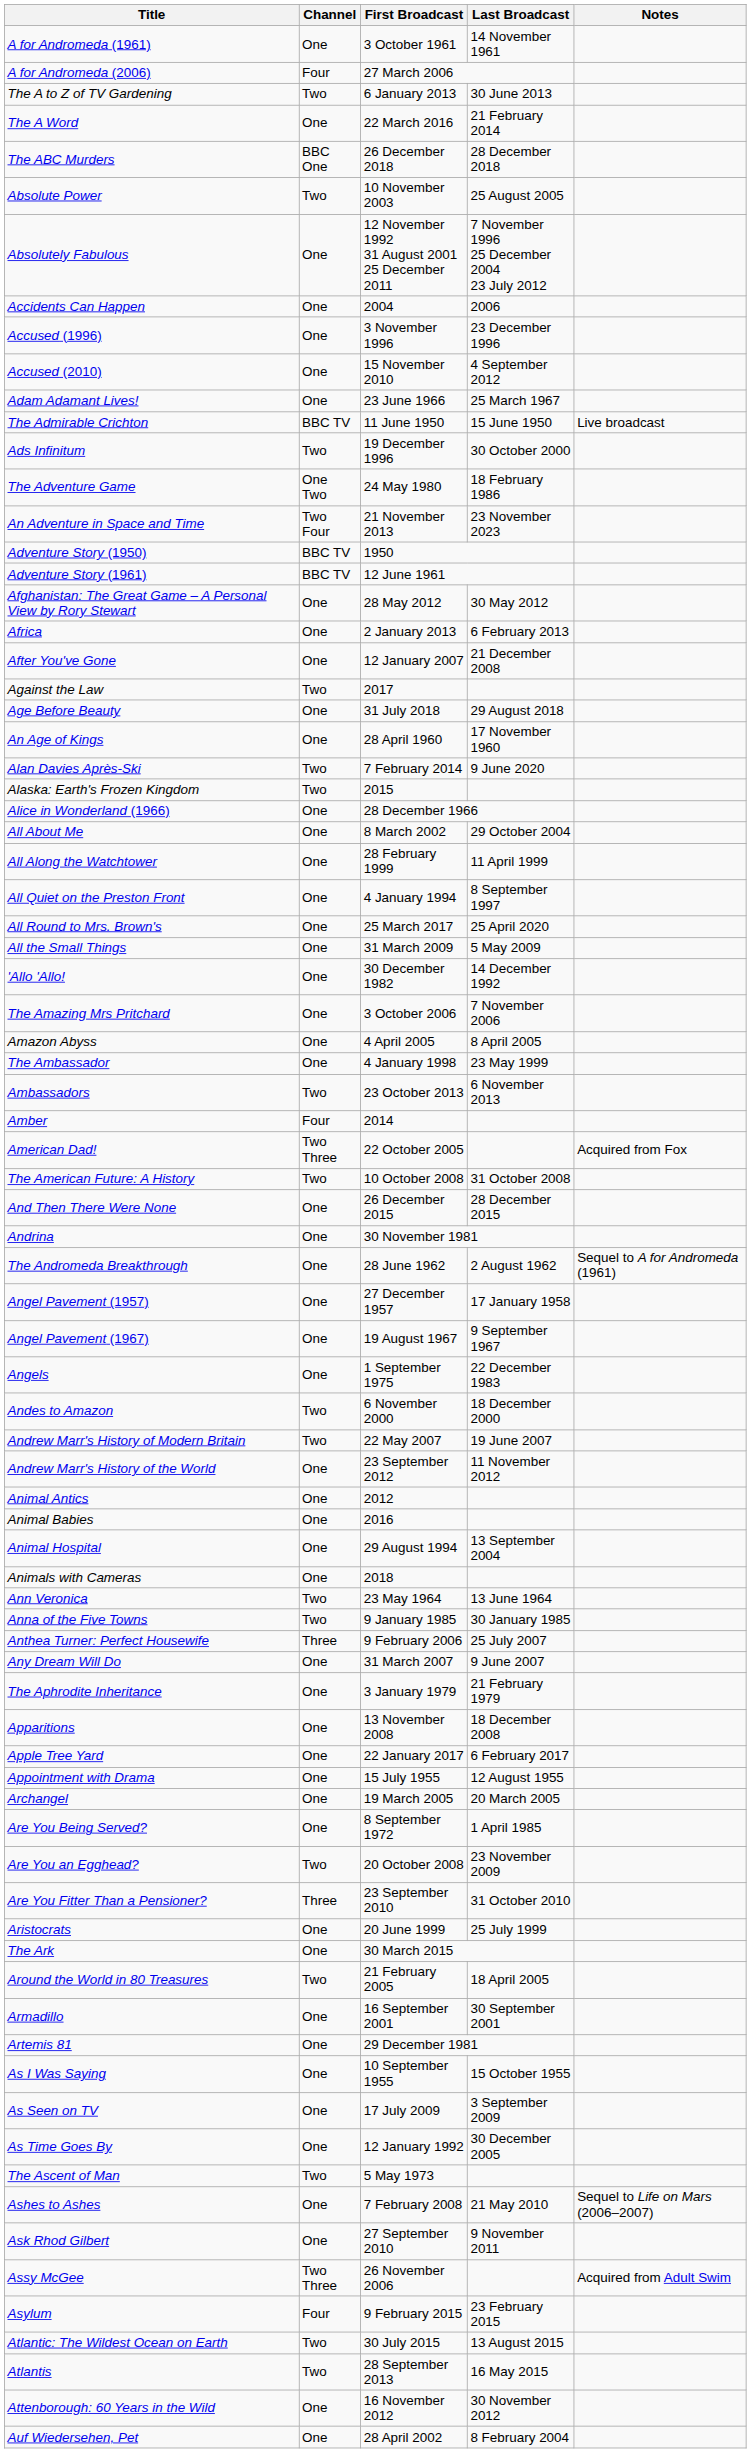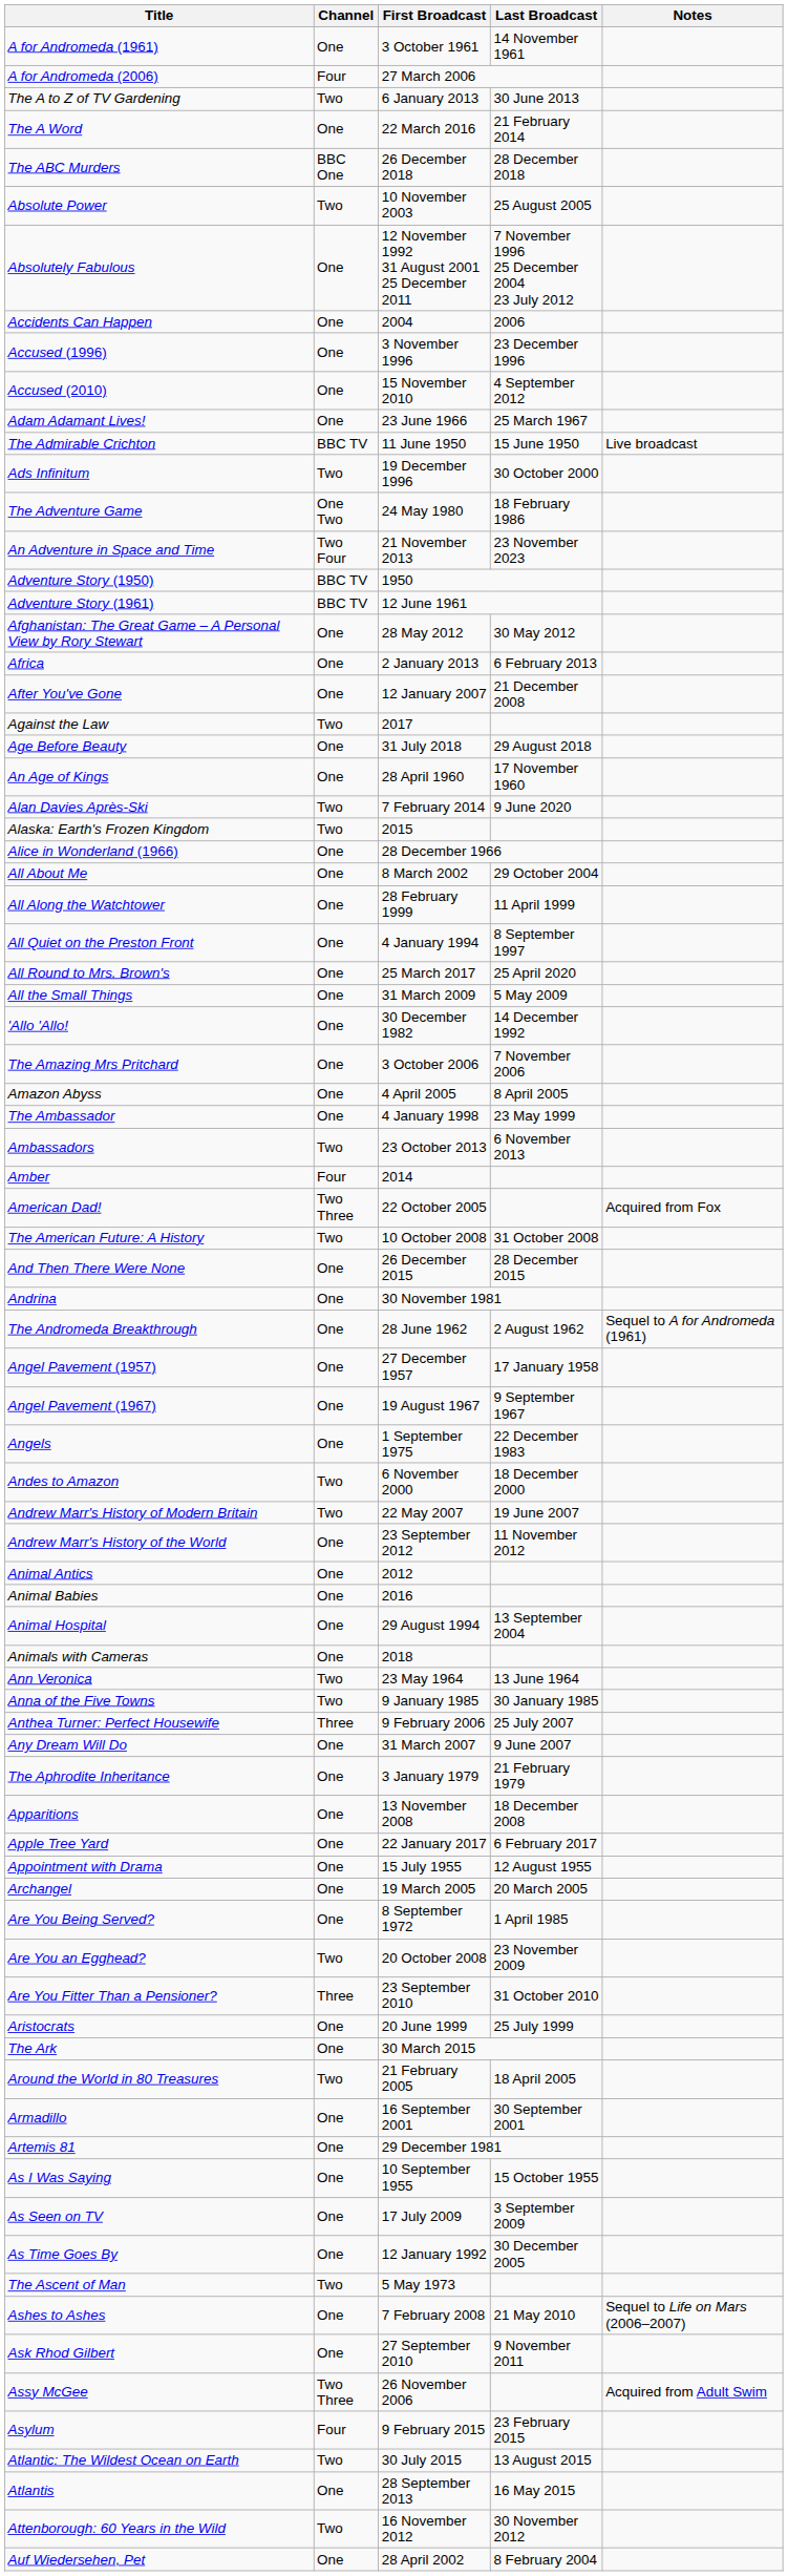 <table class="wikitable plainrowheaders sortable" style="width:100%;">
 <tr>
 <th scope=col>Title</th>
 <th scope=col>Channel</th>
 <th scope=col>First Broadcast</th>
 <th scope=col>Last Broadcast</th>
 <th scope=col>Notes</th>
 </tr>
 <tr>
 <td><a href='#'><em>A for Andromeda</em> (1961)</a></td>
 <td>One</td>
 <td>3 October 1961</td>
 <td>14 November 1961</td>
 <td></td>
 </tr>
 <tr>
 <td><a href='#'><em>A for Andromeda</em> (2006)</a></td>
 <td>Four</td>
 <td colspan="2">27 March 2006</td>
 <td></td>
 </tr>
 <tr>
 <td><em>The A to Z of TV Gardening</em></td>
 <td>Two</td>
 <td>6 January 2013</td>
 <td>30 June 2013</td>
 <td></td>
 </tr>
 <tr>
 <td><em><a href='#'>The A Word</a></em></td>
 <td>One</td>
 <td>22 March 2016</td>
 <td>21 February 2014</td>
 <td></td>
 </tr>
 <tr>
 <td><em><a href='#'>The ABC Murders</a></em></td>
 <td>BBC One</td>
 <td>26 December 2018</td>
 <td>28 December 2018</td>
 <td></td>
 </tr>
 <tr>
 <td><em><a href='#'>Absolute Power</a></em></td>
 <td>Two</td>
 <td>10 November 2003</td>
 <td>25 August 2005</td>
 <td></td>
 </tr>
 <tr>
 <td><em><a href='#'>Absolutely Fabulous</a></em></td>
 <td>One</td>
 <td>12 November 1992 <br> 31 August 2001 <br> 25 December 2011</td>
 <td>7 November 1996 <br> 25 December 2004 <br> 23 July 2012</td>
 <td></td>
 </tr>
 <tr>
 <td><em><a href='#'>Accidents Can Happen</a></em></td>
 <td>One</td>
 <td>2004</td>
 <td>2006</td>
 <td></td>
 </tr>
 <tr>
 <td><a href='#'><em>Accused</em> (1996)</a></td>
 <td>One</td>
 <td>3 November 1996</td>
 <td>23 December 1996</td>
 <td></td>
 </tr>
 <tr>
 <td><a href='#'><em>Accused</em> (2010)</a></td>
 <td>One</td>
 <td>15 November 2010</td>
 <td>4 September 2012</td>
 <td></td>
 </tr>
 <tr>
 <td><em><a href='#'>Adam Adamant Lives!</a></em></td>
 <td>One</td>
 <td>23 June 1966</td>
 <td>25 March 1967</td>
 <td></td>
 </tr>
 <tr>
 <td><em><a href='#'>The Admirable Crichton</a></em></td>
 <td>BBC TV</td>
 <td>11 June 1950</td>
 <td>15 June 1950</td>
 <td>Live broadcast</td>
 </tr>
 <tr>
 <td><em><a href='#'>Ads Infinitum</a></em></td>
 <td>Two</td>
 <td>19 December 1996</td>
 <td>30 October 2000</td>
 <td></td>
 </tr>
 <tr>
 <td><em><a href='#'>The Adventure Game</a></em></td>
 <td>One <br> Two</td>
 <td>24 May 1980</td>
 <td>18 February 1986</td>
 <td></td>
 </tr>
 <tr>
 <td><em><a href='#'>An Adventure in Space and Time</a></em></td>
 <td>Two <br> Four</td>
 <td>21 November 2013</td>
 <td>23 November 2023</td>
 <td></td>
 </tr>
 <tr>
 <td><a href='#'><em>Adventure Story</em> (1950)</a></td>
 <td>BBC TV</td>
 <td colspan="2">1950</td>
 <td></td>
 </tr>
 <tr>
 <td><a href='#'><em>Adventure Story</em> (1961)</a></td>
 <td>BBC TV</td>
 <td colspan="2">12 June 1961</td>
 <td></td>
 </tr>
 <tr>
 <td><em><a href='#'>Afghanistan: The Great Game – A Personal View by Rory Stewart</a></em></td>
 <td>One</td>
 <td>28 May 2012</td>
 <td>30 May 2012</td>
 <td></td>
 </tr>
 <tr>
 <td><em><a href='#'>Africa</a></em></td>
 <td>One</td>
 <td>2 January 2013</td>
 <td>6 February 2013</td>
 <td></td>
 </tr>
 <tr>
 <td><em><a href='#'>After You've Gone</a></em></td>
 <td>One</td>
 <td>12 January 2007</td>
 <td>21 December 2008</td>
 <td></td>
 </tr>
 <tr>
 <td><em>Against the Law</em></td>
 <td>Two</td>
 <td>2017</td>
 <td></td>
 <td></td>
 </tr>
 <tr>
 <td><em><a href='#'>Age Before Beauty</a></em></td>
 <td>One</td>
 <td>31 July 2018</td>
 <td>29 August 2018</td>
 <td></td>
 </tr>
 <tr>
 <td><em><a href='#'>An Age of Kings</a></em></td>
 <td>One</td>
 <td>28 April 1960</td>
 <td>17 November 1960</td>
 <td></td>
 </tr>
 <tr>
 <td><em><a href='#'>Alan Davies Après-Ski</a></em></td>
 <td>Two</td>
 <td>7 February 2014</td>
 <td>9 June 2020</td>
 <td></td>
 </tr>
 <tr>
 <td><em>Alaska: Earth's Frozen Kingdom</em></td>
 <td>Two</td>
 <td>2015</td>
 <td></td>
 <td></td>
 </tr>
 <tr>
 <td><a href='#'><em>Alice in Wonderland</em> (1966)</a></td>
 <td>One</td>
 <td colspan="2">28 December 1966</td>
 <td></td>
 </tr>
 <tr>
 <td><em><a href='#'>All About Me</a></em></td>
 <td>One</td>
 <td>8 March 2002</td>
 <td>29 October 2004</td>
 <td></td>
 </tr>
 <tr>
 <td><em><a href='#'>All Along the Watchtower</a></em></td>
 <td>One</td>
 <td>28 February 1999</td>
 <td>11 April 1999</td>
 <td></td>
 </tr>
 <tr>
 <td><em><a href='#'>All Quiet on the Preston Front</a></em></td>
 <td>One</td>
 <td>4 January 1994</td>
 <td>8 September 1997</td>
 <td></td>
 </tr>
 <tr>
 <td><em><a href='#'>All Round to Mrs. Brown's</a></em></td>
 <td>One</td>
 <td>25 March 2017</td>
 <td>25 April 2020</td>
 <td></td>
 </tr>
 <tr>
 <td><em><a href='#'>All the Small Things</a></em></td>
 <td>One</td>
 <td>31 March 2009</td>
 <td>5 May 2009</td>
 <td></td>
 </tr>
 <tr>
 <td><em><a href='#'>'Allo 'Allo!</a></em></td>
 <td>One</td>
 <td>30 December 1982</td>
 <td>14 December 1992</td>
 <td></td>
 </tr>
 <tr>
 <td><em><a href='#'>The Amazing Mrs Pritchard</a></em></td>
 <td>One</td>
 <td>3 October 2006</td>
 <td>7 November 2006</td>
 <td></td>
 </tr>
 <tr>
 <td><em>Amazon Abyss</em></td>
 <td>One</td>
 <td>4 April 2005</td>
 <td>8 April 2005</td>
 <td></td>
 </tr>
 <tr>
 <td><em><a href='#'>The Ambassador</a></em></td>
 <td>One</td>
 <td>4 January 1998</td>
 <td>23 May 1999</td>
 <td></td>
 </tr>
 <tr>
 <td><em><a href='#'>Ambassadors</a></em></td>
 <td>Two</td>
 <td>23 October 2013</td>
 <td>6 November 2013</td>
 <td></td>
 </tr>
 <tr>
 <td><em><a href='#'>Amber</a></em></td>
 <td>Four</td>
 <td>2014</td>
 <td></td>
 <td></td>
 </tr>
 <tr>
 <td><em><a href='#'>American Dad!</a></em></td>
 <td>Two  <br> Three </td>
 <td>22 October 2005</td>
 <td></td>
 <td>Acquired from Fox</td>
 </tr>
 <tr>
 <td><em><a href='#'>The American Future: A History</a></em></td>
 <td>Two</td>
 <td>10 October 2008</td>
 <td>31 October 2008</td>
 <td></td>
 </tr>
 <tr>
 <td><em><a href='#'>And Then There Were None</a></em></td>
 <td>One</td>
 <td>26 December 2015</td>
 <td>28 December 2015</td>
 <td></td>
 </tr>
 <tr>
 <td><em><a href='#'>Andrina</a></em></td>
 <td>One</td>
 <td colspan="2">30 November 1981</td>
 <td></td>
 </tr>
 <tr>
 <td><em><a href='#'>The Andromeda Breakthrough</a></em></td>
 <td>One</td>
 <td>28 June 1962</td>
 <td>2 August 1962</td>
 <td>Sequel to <em>A for Andromeda</em> (1961)</td>
 </tr>
 <tr>
 <td><a href='#'><em>Angel Pavement</em> (1957)</a></td>
 <td>One</td>
 <td>27 December 1957</td>
 <td>17 January 1958</td>
 <td></td>
 </tr>
 <tr>
 <td><a href='#'><em>Angel Pavement</em> (1967)</a></td>
 <td>One</td>
 <td>19 August 1967</td>
 <td>9 September 1967</td>
 <td></td>
 </tr>
 <tr>
 <td><em><a href='#'>Angels</a></em></td>
 <td>One</td>
 <td>1 September 1975</td>
 <td>22 December 1983</td>
 <td></td>
 </tr>
 <tr>
 <td><em><a href='#'>Andes to Amazon</a></em></td>
 <td>Two</td>
 <td>6 November 2000</td>
 <td>18 December 2000</td>
 <td></td>
 </tr>
 <tr>
 <td><em><a href='#'>Andrew Marr's History of Modern Britain</a></em></td>
 <td>Two</td>
 <td>22 May 2007</td>
 <td>19 June 2007</td>
 <td></td>
 </tr>
 <tr>
 <td><em><a href='#'>Andrew Marr's History of the World</a></em></td>
 <td>One</td>
 <td>23 September 2012</td>
 <td>11 November 2012</td>
 <td></td>
 </tr>
 <tr>
 <td><em><a href='#'>Animal Antics</a></em></td>
 <td>One</td>
 <td>2012</td>
 <td></td>
 <td></td>
 </tr>
 <tr>
 <td><em>Animal Babies</em></td>
 <td>One</td>
 <td>2016</td>
 <td></td>
 <td></td>
 </tr>
 <tr>
 <td><em><a href='#'>Animal Hospital</a></em></td>
 <td>One</td>
 <td>29 August 1994</td>
 <td>13 September 2004</td>
 <td></td>
 </tr>
 <tr>
 <td><em>Animals with Cameras</em></td>
 <td>One</td>
 <td>2018</td>
 <td></td>
 <td></td>
 </tr>
 <tr>
 <td><em><a href='#'>Ann Veronica</a></em></td>
 <td>Two</td>
 <td>23 May 1964</td>
 <td>13 June 1964</td>
 <td></td>
 </tr>
 <tr>
 <td><em><a href='#'>Anna of the Five Towns</a></em></td>
 <td>Two</td>
 <td>9 January 1985</td>
 <td>30 January 1985</td>
 <td></td>
 </tr>
 <tr>
 <td><em><a href='#'>Anthea Turner: Perfect Housewife</a></em></td>
 <td>Three</td>
 <td>9 February 2006</td>
 <td>25 July 2007</td>
 <td></td>
 </tr>
 <tr>
 <td><em><a href='#'>Any Dream Will Do</a></em></td>
 <td>One</td>
 <td>31 March 2007</td>
 <td>9 June 2007</td>
 <td></td>
 </tr>
 <tr>
 <td><em><a href='#'>The Aphrodite Inheritance</a></em></td>
 <td>One</td>
 <td>3 January 1979</td>
 <td>21 February 1979</td>
 <td></td>
 </tr>
 <tr>
 <td><em><a href='#'>Apparitions</a></em></td>
 <td>One</td>
 <td>13 November 2008</td>
 <td>18 December 2008</td>
 <td></td>
 </tr>
 <tr>
 <td><em><a href='#'>Apple Tree Yard</a></em></td>
 <td>One</td>
 <td>22 January 2017</td>
 <td>6 February 2017</td>
 <td></td>
 </tr>
 <tr>
 <td><em><a href='#'>Appointment with Drama</a></em></td>
 <td>One</td>
 <td>15 July 1955</td>
 <td>12 August 1955</td>
 <td></td>
 </tr>
 <tr>
 <td><em><a href='#'>Archangel</a></em></td>
 <td>One</td>
 <td>19 March 2005</td>
 <td>20 March 2005</td>
 <td></td>
 </tr>
 <tr>
 <td><em><a href='#'>Are You Being Served?</a></em></td>
 <td>One</td>
 <td>8 September 1972</td>
 <td>1 April 1985</td>
 <td></td>
 </tr>
 <tr>
 <td><em><a href='#'>Are You an Egghead?</a></em></td>
 <td>Two</td>
 <td>20 October 2008</td>
 <td>23 November 2009</td>
 <td></td>
 </tr>
 <tr>
 <td><em><a href='#'>Are You Fitter Than a Pensioner?</a></em></td>
 <td>Three</td>
 <td>23 September 2010</td>
 <td>31 October 2010</td>
 <td></td>
 </tr>
 <tr>
 <td><em><a href='#'>Aristocrats</a></em></td>
 <td>One</td>
 <td>20 June 1999</td>
 <td>25 July 1999</td>
 <td></td>
 </tr>
 <tr>
 <td><em><a href='#'>The Ark</a></em></td>
 <td>One</td>
 <td colspan="2">30 March 2015</td>
 <td></td>
 </tr>
 <tr>
 <td><em><a href='#'>Around the World in 80 Treasures</a></em></td>
 <td>Two</td>
 <td>21 February 2005</td>
 <td>18 April 2005</td>
 <td></td>
 </tr>
 <tr>
 <td><em><a href='#'>Armadillo</a></em></td>
 <td>One</td>
 <td>16 September 2001</td>
 <td>30 September 2001</td>
 <td></td>
 </tr>
 <tr>
 <td><em><a href='#'>Artemis 81</a></em></td>
 <td>One</td>
 <td colspan="2">29 December 1981</td>
 <td></td>
 </tr>
 <tr>
 <td><em><a href='#'>As I Was Saying</a></em></td>
 <td>One</td>
 <td>10 September 1955</td>
 <td>15 October 1955</td>
 <td></td>
 </tr>
 <tr>
 <td><em><a href='#'>As Seen on TV</a></em></td>
 <td>One</td>
 <td>17 July 2009</td>
 <td>3 September 2009</td>
 <td></td>
 </tr>
 <tr>
 <td><em><a href='#'>As Time Goes By</a></em></td>
 <td>One</td>
 <td>12 January 1992</td>
 <td>30 December 2005</td>
 <td></td>
 </tr>
 <tr>
 <td><em><a href='#'>The Ascent of Man</a></em></td>
 <td>Two</td>
 <td>5 May 1973</td>
 <td></td>
 <td></td>
 </tr>
 <tr>
 <td><em><a href='#'>Ashes to Ashes</a></em></td>
 <td>One</td>
 <td>7 February 2008</td>
 <td>21 May 2010</td>
 <td>Sequel to <em>Life on Mars</em> (2006–2007)</td>
 </tr>
 <tr>
 <td><em><a href='#'>Ask Rhod Gilbert</a></em></td>
 <td>One</td>
 <td>27 September 2010</td>
 <td>9 November 2011</td>
 </tr>
 <tr>
 <td><em><a href='#'>Assy McGee</a></em></td>
 <td>Two  <br> Three </td>
 <td>26 November 2006</td>
 <td></td>
 <td>Acquired from <a href='#'>Adult Swim</a></td>
 </tr>
 <tr>
 <td><em><a href='#'>Asylum</a></em></td>
 <td>Four</td>
 <td>9 February 2015</td>
 <td>23 February 2015</td>
 <td></td>
 </tr>
 <tr>
 <td><em><a href='#'>Atlantic: The Wildest Ocean on Earth</a></em></td>
 <td>Two</td>
 <td>30 July 2015</td>
 <td>13 August 2015</td>
 <td></td>
 </tr>
 <tr>
 <td><em><a href='#'>Atlantis</a></em></td>
-<td>Two</td>
+<td>One</td>
 <td>28 September 2013</td>
 <td>16 May 2015</td>
 <td></td>
 </tr>
 <tr>
 <td><em><a href='#'>Attenborough: 60 Years in the Wild</a></em></td>
-<td>One</td>
+<td>Two</td>
 <td>16 November 2012</td>
 <td>30 November 2012</td>
 <td></td>
 </tr>
 <tr>
 <td><em><a href='#'>Auf Wiedersehen, Pet</a></em></td>
 <td>One</td>
 <td>28 April 2002</td>
 <td>8 February 2004</td>
 <td></td>
 </tr>
 </table>
